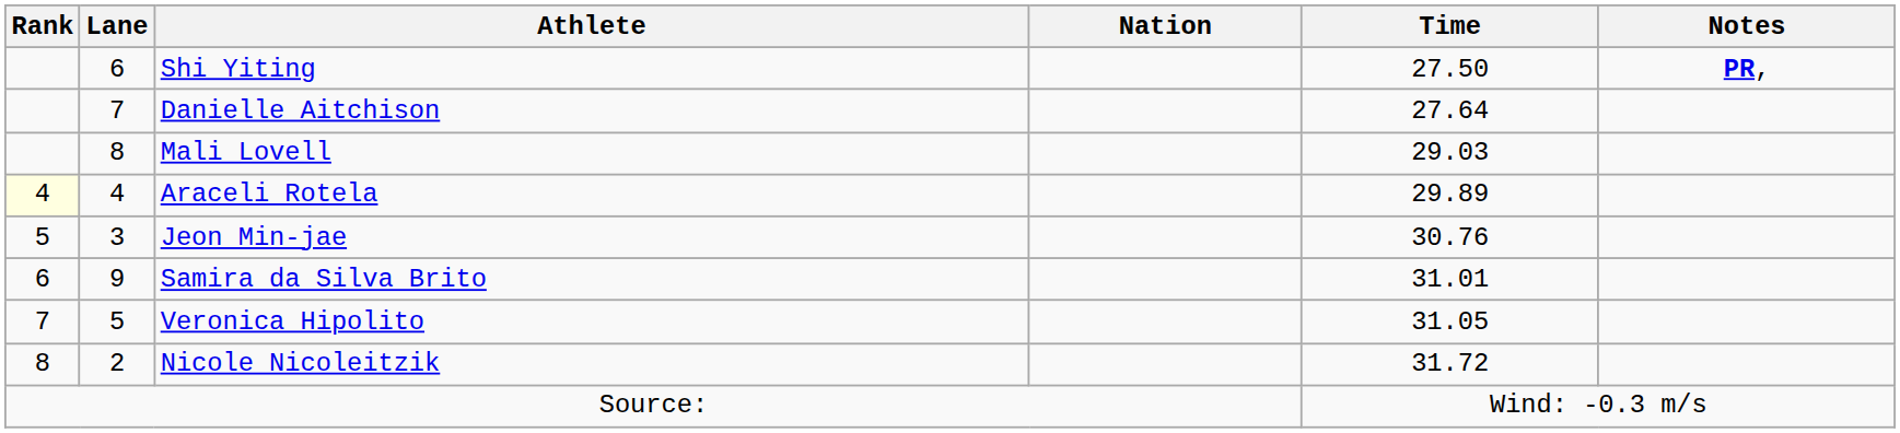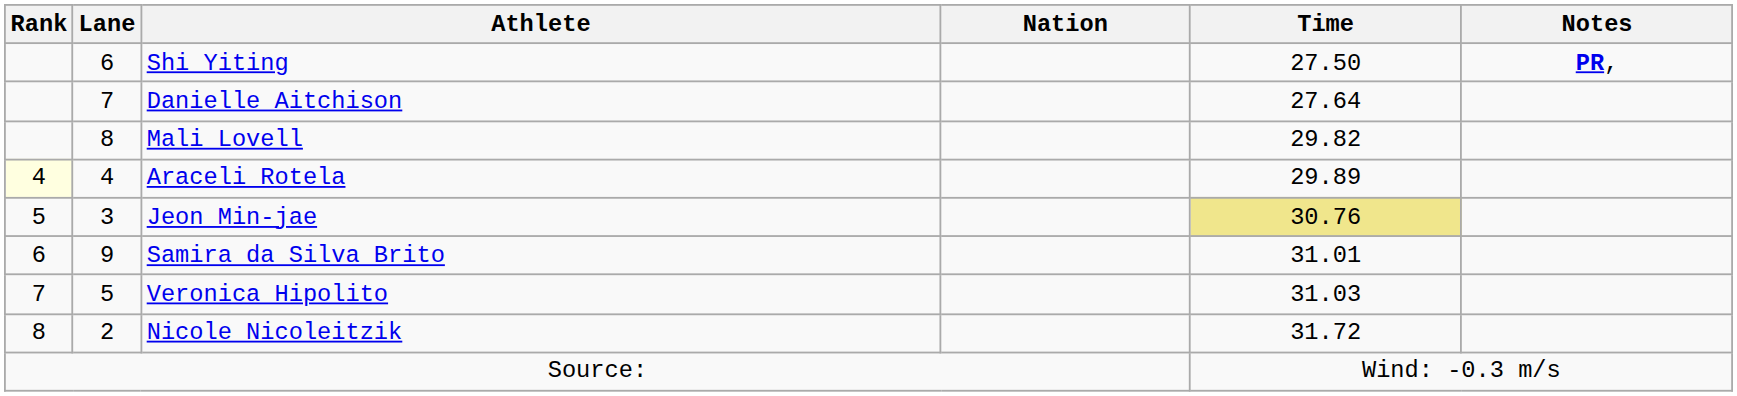 <table class="wikitable sortable" style="text-align:center;width: 60%;">
 <tr>
 <th scope="col" style="width: 10px;">Rank</th>
 <th scope="col" style="width: 10px;">Lane</th>
 <th scope="col">Athlete</th>
 <th scope="col">Nation</th>
 <th scope="col">Time</th>
 <th scope="col">Notes</th>
 </tr>
 <tr>
 <td></td>
 <td>6</td>
 <td align=left><a href='#'>Shi Yiting</a></td>
 <td align=left></td>
 <td>27.50</td>
 <td><strong><a href='#'>PR</a></strong>, </td>
 </tr>
 <tr>
 <td></td>
 <td>7</td>
 <td align=left><a href='#'>Danielle Aitchison</a></td>
 <td align=left></td>
 <td>27.64</td>
 <td></td>
 </tr>
 <tr>
 <td></td>
 <td>8</td>
 <td align=left><a href='#'>Mali Lovell</a></td>
 <td align=left></td>
-<td>29.03</td>
+<td>29.82</td>
 <td></td>
 </tr>
 <tr>
 <td style="background: lightyellow;">4</td>
 <td>4</td>
 <td align=left><a href='#'>Araceli Rotela</a></td>
 <td align=left></td>
 <td>29.89</td>
 <td></td>
 </tr>
 <tr>
 <td>5</td>
 <td>3</td>
 <td align=left><a href='#'>Jeon Min-jae</a></td>
 <td align=left></td>
-<td>30.76</td>
+<td style="background: khaki;">30.76</td>
 <td></td>
 </tr>
 <tr>
 <td>6</td>
 <td>9</td>
 <td align=left><a href='#'>Samira da Silva Brito</a></td>
 <td align=left></td>
 <td>31.01</td>
 <td></td>
 </tr>
 <tr>
 <td>7</td>
 <td>5</td>
 <td align=left><a href='#'>Veronica Hipolito</a></td>
 <td align=left></td>
-<td>31.05</td>
+<td>31.03</td>
 <td></td>
 </tr>
 <tr>
 <td>8</td>
 <td>2</td>
 <td align=left><a href='#'>Nicole Nicoleitzik</a></td>
 <td align=left></td>
 <td>31.72</td>
 <td></td>
 </tr>
 <tr class="sortbottom">
 <td colspan="4">Source:</td>
 <td colspan="2">Wind: -0.3 m/s</td>
 </tr>
 </table>
